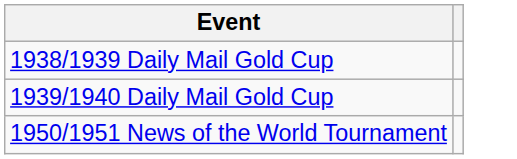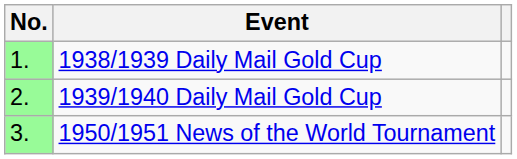 <table class="wikitable">
 <tr>
+<th width="20">No.</th>
 <th>Event</th>
 <th></th>
 </tr>
 <tr>
+<td bgcolor="98FB98">1.</td>
 <td><a href='#'>1938/1939 Daily Mail Gold Cup</a></td>
 <td></td>
 </tr>
 <tr>
+<td bgcolor="98FB98">2.</td>
 <td><a href='#'>1939/1940 Daily Mail Gold Cup</a></td>
 <td></td>
 </tr>
 <tr>
+<td bgcolor="98FB98">3.</td>
 <td><a href='#'>1950/1951 News of the World Tournament</a></td>
 <td></td>
 </tr>
 </table>
